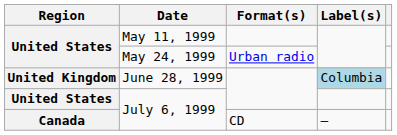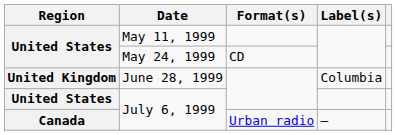 <table class="wikitable plainrowheaders">
 <tr>
 <th scope="col">Region</th>
 <th scope="col">Date</th>
 <th scope="col">Format(s)</th>
 <th scope="col">Label(s)</th>
 <th scope="col"></th>
 </tr>
 <tr>
 <th scope="row" rowspan="2">United States</th>
 <td>May 11, 1999</td>
 <td></td>
 <td rowspan="2"></td>
 <td></td>
 </tr>
 <tr>
 <td>May 24, 1999</td>
-<td><a href='#'>Urban radio</a></td>
+<td>CD</td>
 <td></td>
 </tr>
 <tr>
 <th scope="row">United Kingdom</th>
 <td>June 28, 1999</td>
 <td rowspan="2"></td>
-<td style="background: lightblue;">Columbia</td>
+<td>Columbia</td>
 <td></td>
 </tr>
 <tr>
 <th scope="row">United States</th>
 <td rowspan="2">July 6, 1999</td>
 <td></td>
 <td></td>
 </tr>
 <tr>
 <th scope="row">Canada</th>
-<td>CD</td>
+<td><a href='#'>Urban radio</a></td>
 <td>—</td>
 <td></td>
 </tr>
 </table>
